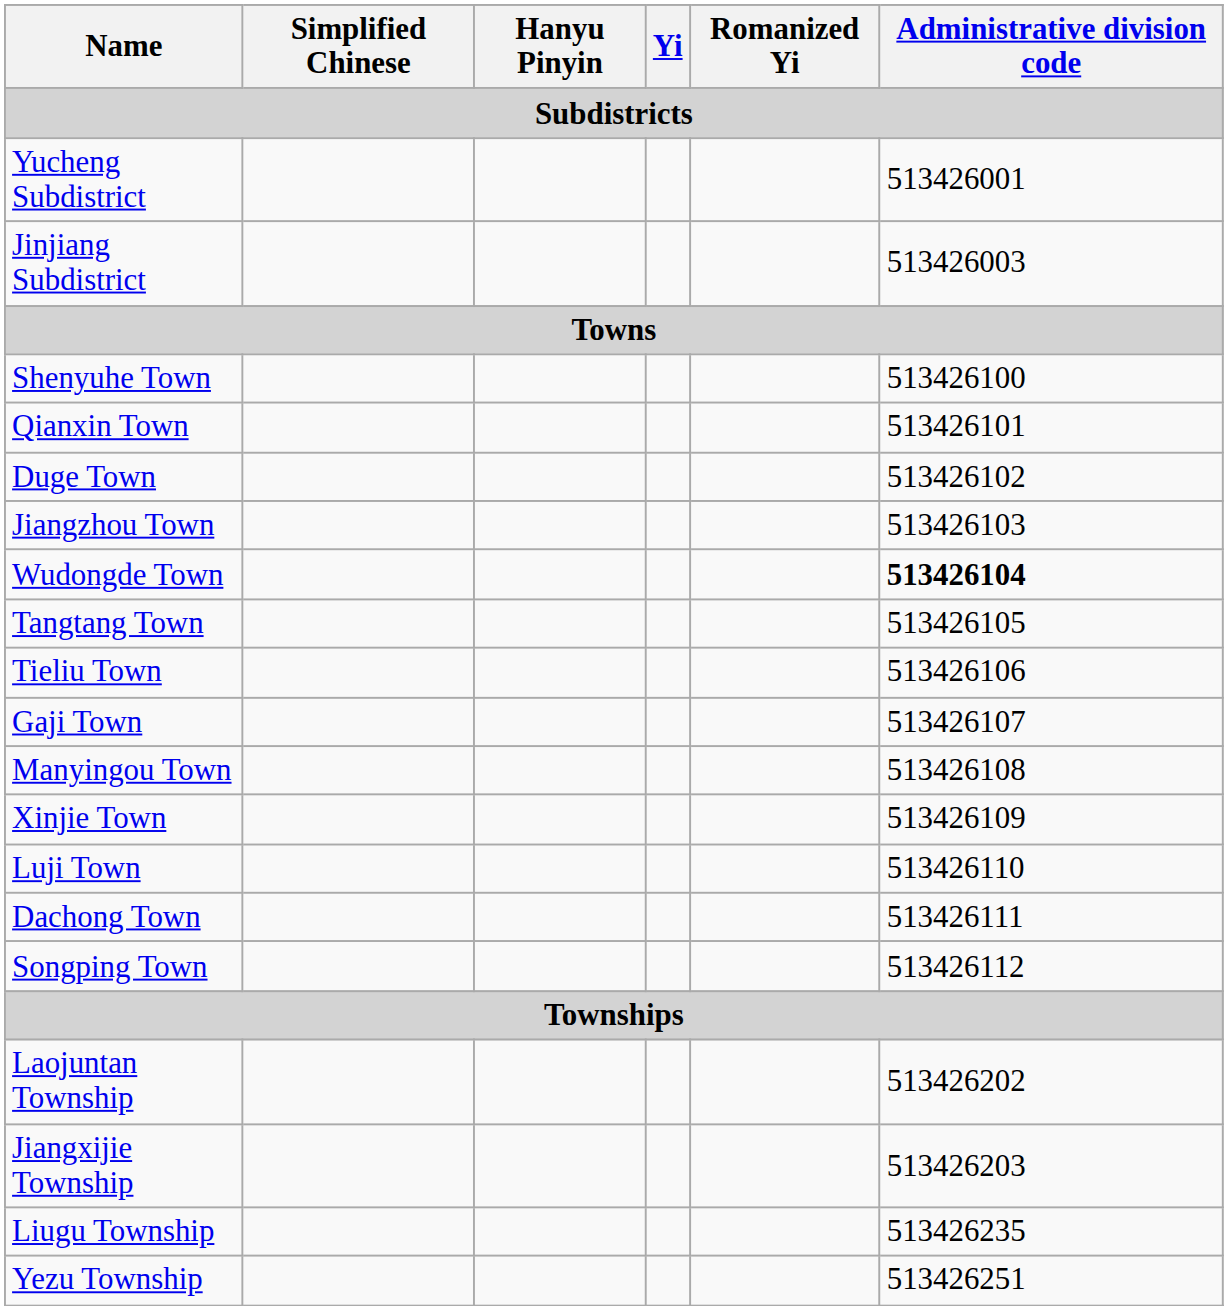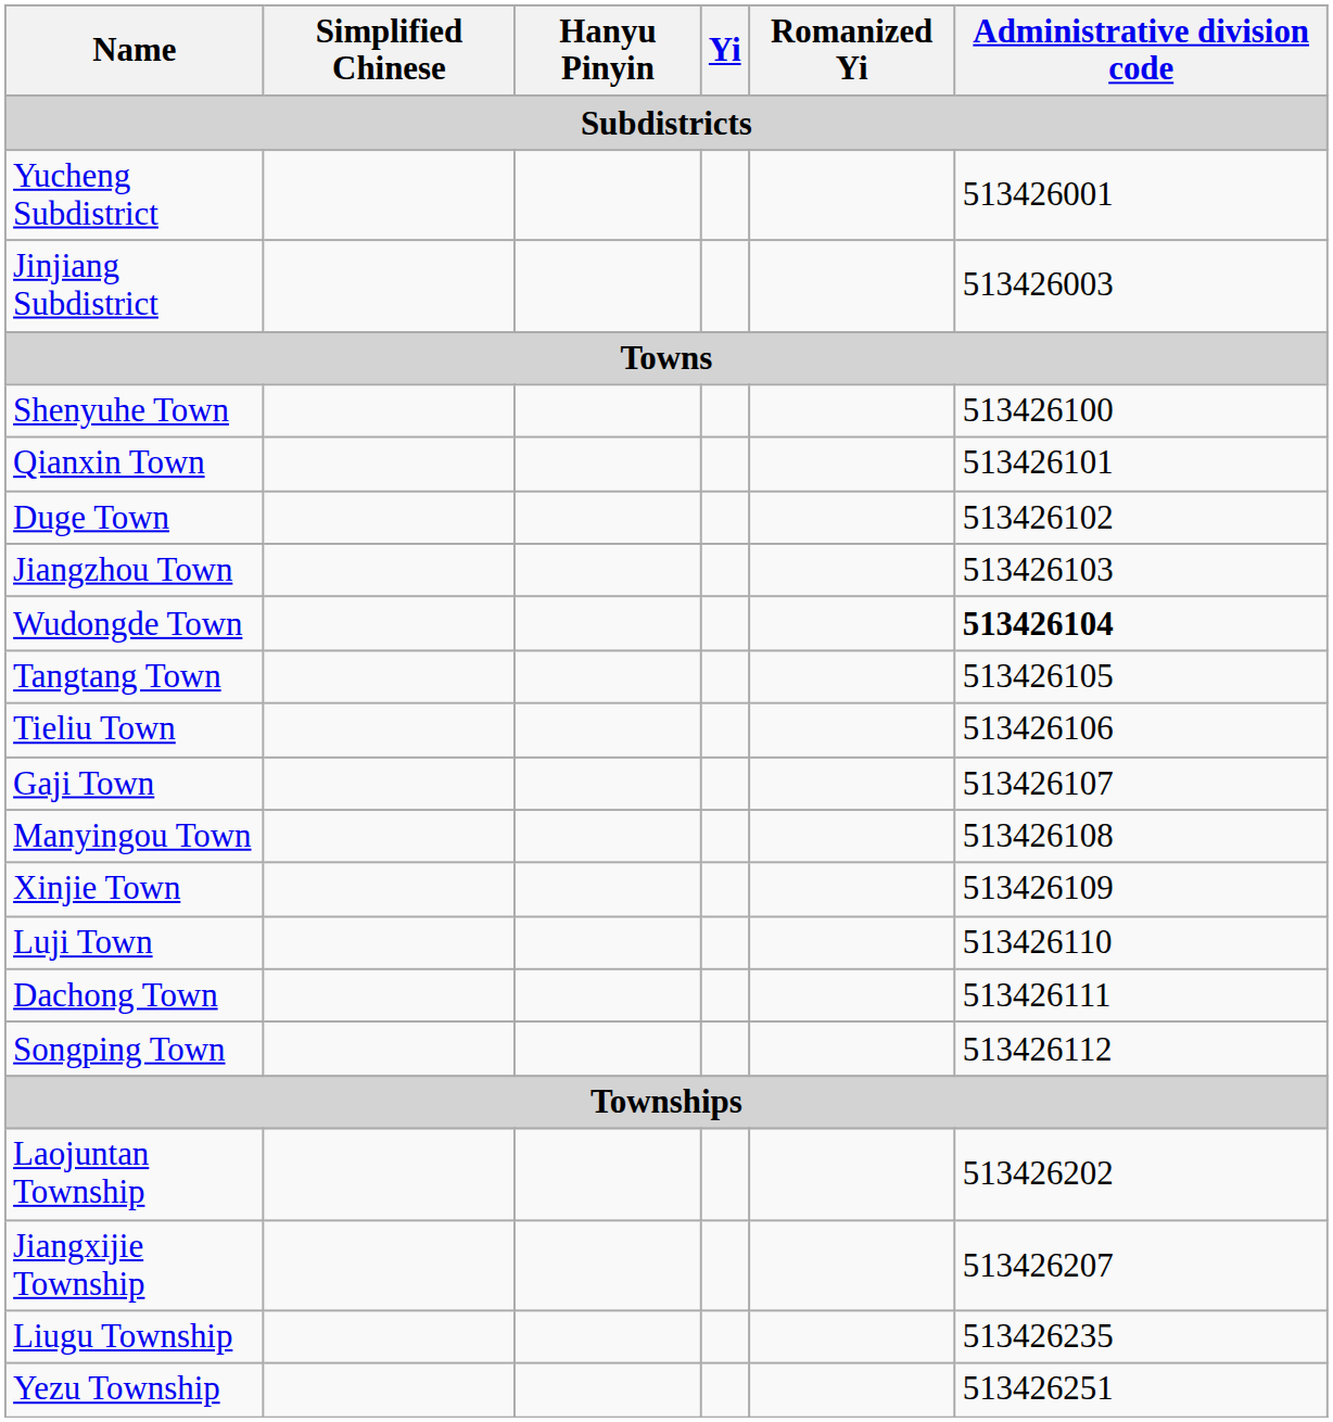 <table class="wikitable" align="center" style="width:50%; border="1">
 <tr>
 <th>Name</th>
 <th>Simplified Chinese</th>
 <th>Hanyu Pinyin</th>
 <th><a href='#'>Yi</a></th>
 <th>Romanized Yi</th>
 <th><a href='#'>Administrative division code</a></th>
 </tr>
 <tr>
 <td colspan="7"  style="text-align:center; background:#d3d3d3;"><strong>Subdistricts</strong></td>
 </tr>
 <tr --------->
 <td><a href='#'>Yucheng Subdistrict</a></td>
 <td></td>
 <td></td>
 <td></td>
 <td></td>
 <td>513426001</td>
 </tr>
 <tr>
 <td><a href='#'>Jinjiang Subdistrict</a></td>
 <td></td>
 <td></td>
 <td></td>
 <td></td>
 <td>513426003</td>
 </tr>
 <tr>
 <td colspan="7"  style="text-align:center; background:#d3d3d3;"><strong>Towns</strong></td>
 </tr>
 <tr --------->
 <td><a href='#'>Shenyuhe Town</a></td>
 <td></td>
 <td></td>
 <td></td>
 <td></td>
 <td>513426100</td>
 </tr>
 <tr>
 <td><a href='#'>Qianxin Town</a></td>
 <td></td>
 <td></td>
 <td></td>
 <td></td>
 <td>513426101</td>
 </tr>
 <tr>
 <td><a href='#'>Duge Town</a></td>
 <td></td>
 <td></td>
 <td></td>
 <td></td>
 <td>513426102</td>
 </tr>
 <tr>
 <td><a href='#'>Jiangzhou Town</a></td>
 <td></td>
 <td></td>
 <td></td>
 <td></td>
 <td>513426103</td>
 </tr>
 <tr>
 <td><a href='#'>Wudongde Town</a></td>
 <td></td>
 <td></td>
 <td></td>
 <td></td>
 <td><strong>513426104</strong></td>
 </tr>
 <tr>
 <td><a href='#'>Tangtang Town</a></td>
 <td></td>
 <td></td>
 <td></td>
 <td></td>
 <td>513426105</td>
 </tr>
 <tr>
 <td><a href='#'>Tieliu Town</a></td>
 <td></td>
 <td></td>
 <td></td>
 <td></td>
 <td>513426106</td>
 </tr>
 <tr>
 <td><a href='#'>Gaji Town</a></td>
 <td></td>
 <td></td>
 <td></td>
 <td></td>
 <td>513426107</td>
 </tr>
 <tr>
 <td><a href='#'>Manyingou Town</a></td>
 <td></td>
 <td></td>
 <td></td>
 <td></td>
 <td>513426108</td>
 </tr>
 <tr>
 <td><a href='#'>Xinjie Town</a></td>
 <td></td>
 <td></td>
 <td></td>
 <td></td>
 <td>513426109</td>
 </tr>
 <tr>
 <td><a href='#'>Luji Town</a></td>
 <td></td>
 <td></td>
 <td></td>
 <td></td>
 <td>513426110</td>
 </tr>
 <tr>
 <td><a href='#'>Dachong Town</a></td>
 <td></td>
 <td></td>
 <td></td>
 <td></td>
 <td>513426111</td>
 </tr>
 <tr>
 <td><a href='#'>Songping Town</a></td>
 <td></td>
 <td></td>
 <td></td>
 <td></td>
 <td>513426112</td>
 </tr>
 <tr>
 <td colspan="7"  style="text-align:center; background:#d3d3d3;"><strong>Townships</strong></td>
 </tr>
 <tr --------->
 <td><a href='#'>Laojuntan Township</a></td>
 <td></td>
 <td></td>
 <td></td>
 <td></td>
 <td>513426202</td>
 </tr>
 <tr>
 <td><a href='#'>Jiangxijie Township</a></td>
 <td></td>
 <td></td>
 <td></td>
 <td></td>
-<td>513426203</td>
+<td>513426207</td>
 </tr>
 <tr>
 <td><a href='#'>Liugu Township</a></td>
 <td></td>
 <td></td>
 <td></td>
 <td></td>
 <td>513426235</td>
 </tr>
 <tr>
 <td><a href='#'>Yezu Township</a></td>
 <td></td>
 <td></td>
 <td></td>
 <td></td>
 <td>513426251</td>
 </tr>
 <tr>
 </tr>
 </table>
